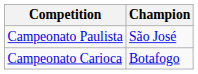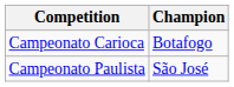 <table class="wikitable">
 <tr>
 <th>Competition</th>
 <th>Champion</th>
 </tr>
 <tr>
+<td><a href='#'>Campeonato Carioca</a></td>
+<td><a href='#'>Botafogo</a></td>
+</tr>
+<tr>
 <td><a href='#'>Campeonato Paulista</a></td>
 <td><a href='#'>São José</a></td>
 </tr>
-<tr>
-<td><a href='#'>Campeonato Carioca</a></td>
-<td><a href='#'>Botafogo</a></td>
-</tr>
 </table>
